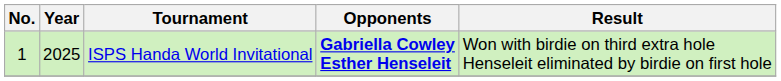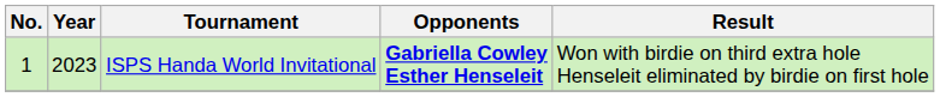 <table class="wikitable" style="font-size:95%;">
 <tr>
 <th>No.</th>
 <th>Year</th>
 <th>Tournament</th>
 <th>Opponents</th>
 <th>Result</th>
 </tr>
 <tr style="background:#D0F0C0;">
 <td align=center>1</td>
-<td align=center>2025</td>
+<td align=center>2023</td>
 <td><a href='#'>ISPS Handa World Invitational</a></td>
 <td><strong> <a href='#'>Gabriella Cowley</a> <br>  <a href='#'>Esther Henseleit</a></strong></td>
 <td>Won with birdie on third extra hole<br>Henseleit eliminated by birdie on first hole</td>
 </tr>
 <tr>
 </tr>
 </table>
